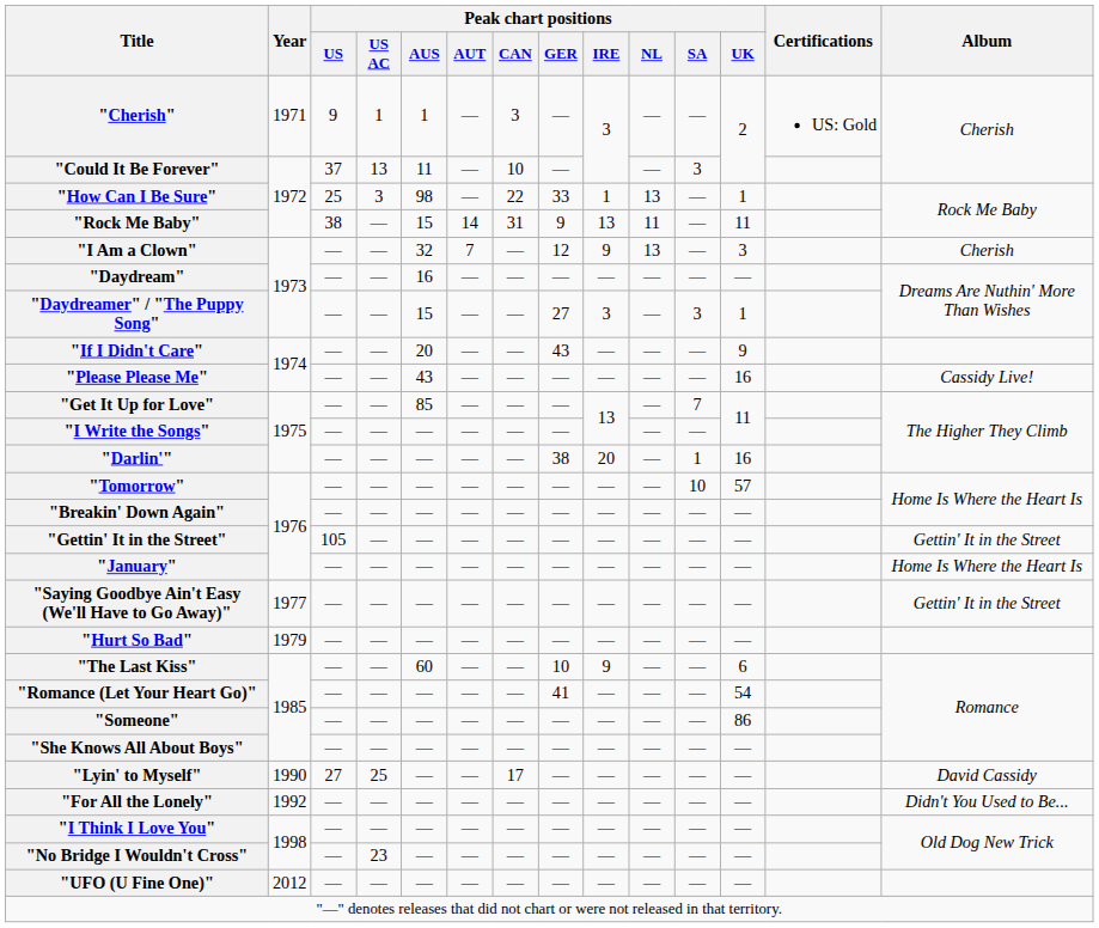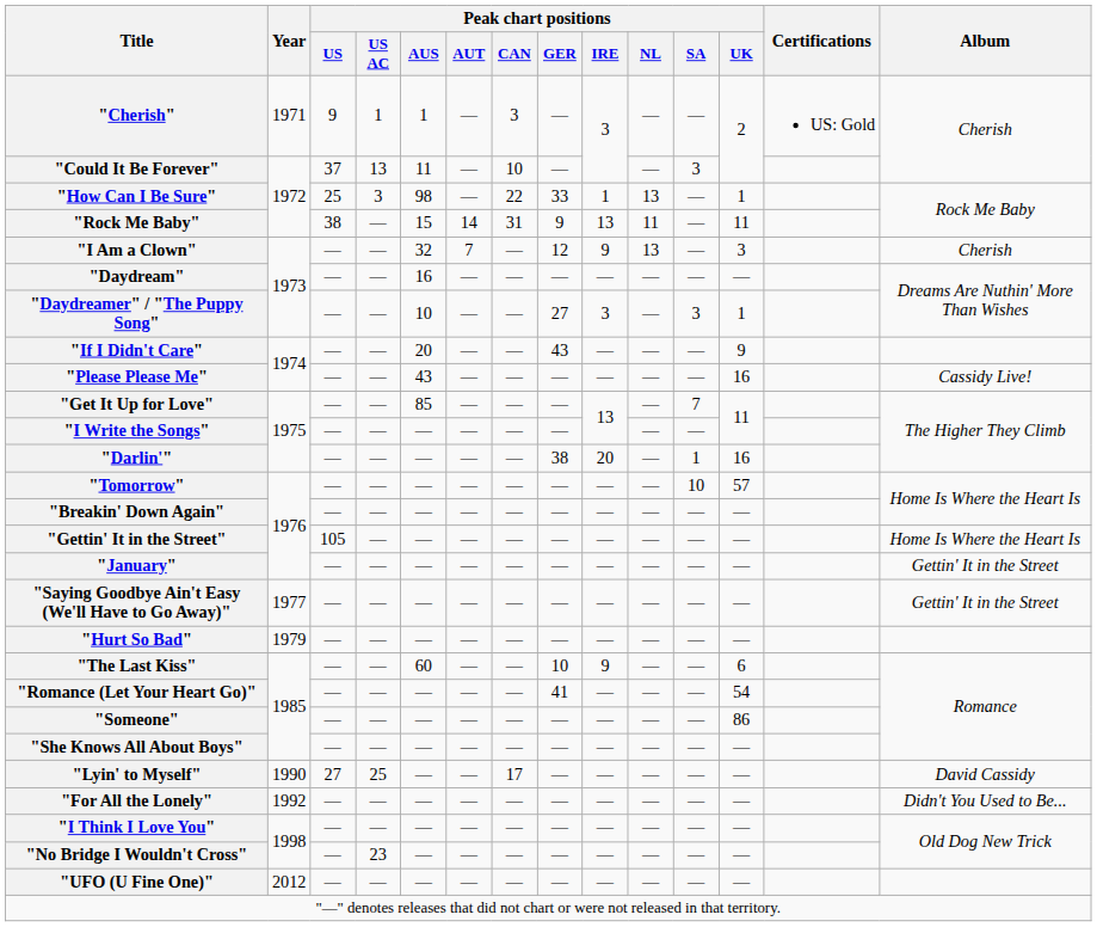 <table class="wikitable plainrowheaders" style="text-align:center;">
 <tr>
 <th rowspan="2" scope="col" style="width:15em;">Title</th>
 <th rowspan="2" scope="col" style="width:2em;">Year</th>
 <th colspan="10">Peak chart positions</th>
 <th rowspan="2">Certifications</th>
 <th rowspan="2" style="width:12em;">Album</th>
 </tr>
 <tr>
 <th style="width:2.5em;font-size:90%"><a href='#'>US</a><br></th>
 <th style="width:2.5em;font-size:90%"><a href='#'>US AC</a><br></th>
 <th style="width:2.5em;font-size:90%"><a href='#'>AUS</a><br></th>
 <th style="width:2.5em;font-size:90%"><a href='#'>AUT</a><br></th>
 <th style="width:2.5em;font-size:90%"><a href='#'>CAN</a><br></th>
 <th style="width:2.5em;font-size:90%"><a href='#'>GER</a><br></th>
 <th style="width:2.5em;font-size:90%"><a href='#'>IRE</a><br></th>
 <th style="width:2.5em;font-size:90%"><a href='#'>NL</a><br></th>
 <th style="width:2.5em;font-size:90%"><a href='#'>SA</a><br></th>
 <th style="width:2.5em;font-size:90%"><a href='#'>UK</a><br></th>
 </tr>
 <tr>
 <th scope="row">"<a href='#'>Cherish</a>"</th>
 <td>1971</td>
 <td>9</td>
 <td>1</td>
 <td>1</td>
 <td>—</td>
 <td>3</td>
 <td>—</td>
 <td rowspan="2">3</td>
 <td>—</td>
 <td>—</td>
 <td rowspan="2">2</td>
 <td><br><ul><li>US: Gold</li></ul></td>
 <td rowspan="2"><em>Cherish</em></td>
 </tr>
 <tr>
 <th scope="row">"Could It Be Forever"</th>
 <td rowspan="3">1972</td>
 <td>37</td>
 <td>13</td>
 <td>11</td>
 <td>—</td>
 <td>10</td>
 <td>—</td>
 <td>—</td>
 <td>3</td>
 <td></td>
 </tr>
 <tr>
 <th scope="row">"<a href='#'>How Can I Be Sure</a>"</th>
 <td>25</td>
 <td>3</td>
 <td>98</td>
 <td>—</td>
 <td>22</td>
 <td>33</td>
 <td>1</td>
 <td>13</td>
 <td>—</td>
 <td>1</td>
 <td></td>
 <td rowspan="2"><em>Rock Me Baby</em></td>
 </tr>
 <tr>
 <th scope="row">"Rock Me Baby"</th>
 <td>38</td>
 <td>—</td>
 <td>15</td>
 <td>14</td>
 <td>31</td>
 <td>9</td>
 <td>13</td>
 <td>11</td>
 <td>—</td>
 <td>11</td>
 <td></td>
 </tr>
 <tr>
 <th scope="row">"I Am a Clown"</th>
 <td rowspan="3">1973</td>
 <td>—</td>
 <td>—</td>
 <td>32</td>
 <td>7</td>
 <td>—</td>
 <td>12</td>
 <td>9</td>
 <td>13</td>
 <td>—</td>
 <td>3</td>
 <td></td>
 <td><em>Cherish</em></td>
 </tr>
 <tr>
 <th scope="row">"Daydream"</th>
 <td>—</td>
 <td>—</td>
 <td>16</td>
 <td>—</td>
 <td>—</td>
 <td>—</td>
 <td>—</td>
 <td>—</td>
 <td>—</td>
 <td>—</td>
 <td></td>
 <td rowspan="2"><em>Dreams Are Nuthin' More Than Wishes</em></td>
 </tr>
 <tr>
 <th scope="row">"<a href='#'>Daydreamer</a>" / "<a href='#'>The Puppy Song</a>"</th>
 <td>—</td>
 <td>—</td>
-<td>15</td>
+<td>10</td>
 <td>—</td>
 <td>—</td>
 <td>27</td>
 <td>3</td>
 <td>—</td>
 <td>3</td>
 <td>1</td>
 <td></td>
 </tr>
 <tr>
 <th scope="row">"<a href='#'>If I Didn't Care</a>"</th>
 <td rowspan="2">1974</td>
 <td>—</td>
 <td>—</td>
 <td>20</td>
 <td>—</td>
 <td>—</td>
 <td>43</td>
 <td>—</td>
 <td>—</td>
 <td>—</td>
 <td>9</td>
 <td></td>
 <td></td>
 </tr>
 <tr>
 <th scope="row">"<a href='#'>Please Please Me</a>"</th>
 <td>—</td>
 <td>—</td>
 <td>43</td>
 <td>—</td>
 <td>—</td>
 <td>—</td>
 <td>—</td>
 <td>—</td>
 <td>—</td>
 <td>16</td>
 <td></td>
 <td><em>Cassidy Live!</em></td>
 </tr>
 <tr>
 <th scope="row">"Get It Up for Love"</th>
 <td rowspan="3">1975</td>
 <td>—</td>
 <td>—</td>
 <td>85</td>
 <td>—</td>
 <td>—</td>
 <td>—</td>
 <td rowspan="2">13</td>
 <td>—</td>
 <td>7</td>
 <td rowspan="2">11</td>
 <td></td>
 <td rowspan="3"><em>The Higher They Climb</em></td>
 </tr>
 <tr>
 <th scope="row">"<a href='#'>I Write the Songs</a>"</th>
 <td>—</td>
 <td>—</td>
 <td>—</td>
 <td>—</td>
 <td>—</td>
 <td>—</td>
 <td>—</td>
 <td>—</td>
 <td></td>
 </tr>
 <tr>
 <th scope="row">"<a href='#'>Darlin'</a>"</th>
 <td>—</td>
 <td>—</td>
 <td>—</td>
 <td>—</td>
 <td>—</td>
 <td>38</td>
 <td>20</td>
 <td>—</td>
 <td>1</td>
 <td>16</td>
 <td></td>
 </tr>
 <tr>
 <th scope="row">"<a href='#'>Tomorrow</a>"</th>
 <td rowspan="4">1976</td>
 <td>—</td>
 <td>—</td>
 <td>—</td>
 <td>—</td>
 <td>—</td>
 <td>—</td>
 <td>—</td>
 <td>—</td>
 <td>10</td>
 <td>57</td>
 <td></td>
 <td rowspan="2"><em>Home Is Where the Heart Is</em></td>
 </tr>
 <tr>
 <th scope="row">"Breakin' Down Again"</th>
 <td>—</td>
 <td>—</td>
 <td>—</td>
 <td>—</td>
 <td>—</td>
 <td>—</td>
 <td>—</td>
 <td>—</td>
 <td>—</td>
 <td>—</td>
 <td></td>
 </tr>
 <tr>
 <th scope="row">"Gettin' It in the Street"</th>
 <td>105</td>
 <td>—</td>
 <td>—</td>
 <td>—</td>
 <td>—</td>
 <td>—</td>
 <td>—</td>
 <td>—</td>
 <td>—</td>
 <td>—</td>
 <td></td>
-<td><em>Gettin' It in the Street</em></td>
+<td><em>Home Is Where the Heart Is</em></td>
 </tr>
 <tr>
 <th scope="row">"<a href='#'>January</a>"</th>
 <td>—</td>
 <td>—</td>
 <td>—</td>
 <td>—</td>
 <td>—</td>
 <td>—</td>
 <td>—</td>
 <td>—</td>
 <td>—</td>
 <td>—</td>
 <td></td>
-<td><em>Home Is Where the Heart Is</em></td>
+<td><em>Gettin' It in the Street</em></td>
 </tr>
 <tr>
 <th scope="row">"Saying Goodbye Ain't Easy (We'll Have to Go Away)"</th>
 <td>1977</td>
 <td>—</td>
 <td>—</td>
 <td>—</td>
 <td>—</td>
 <td>—</td>
 <td>—</td>
 <td>—</td>
 <td>—</td>
 <td>—</td>
 <td>—</td>
 <td></td>
 <td><em>Gettin' It in the Street</em></td>
 </tr>
 <tr>
 <th scope="row">"<a href='#'>Hurt So Bad</a>"</th>
 <td>1979</td>
 <td>—</td>
 <td>—</td>
 <td>—</td>
 <td>—</td>
 <td>—</td>
 <td>—</td>
 <td>—</td>
 <td>—</td>
 <td>—</td>
 <td>—</td>
 <td></td>
 <td></td>
 </tr>
 <tr>
 <th scope="row">"The Last Kiss"</th>
 <td rowspan="4">1985</td>
 <td>—</td>
 <td>—</td>
 <td>60</td>
 <td>—</td>
 <td>—</td>
 <td>10</td>
 <td>9</td>
 <td>—</td>
 <td>—</td>
 <td>6</td>
 <td></td>
 <td rowspan="4"><em>Romance</em></td>
 </tr>
 <tr>
 <th scope="row">"Romance (Let Your Heart Go)"</th>
 <td>—</td>
 <td>—</td>
 <td>—</td>
 <td>—</td>
 <td>—</td>
 <td>41</td>
 <td>—</td>
 <td>—</td>
 <td>—</td>
 <td>54</td>
 <td></td>
 </tr>
 <tr>
 <th scope="row">"Someone"</th>
 <td>—</td>
 <td>—</td>
 <td>—</td>
 <td>—</td>
 <td>—</td>
 <td>—</td>
 <td>—</td>
 <td>—</td>
 <td>—</td>
 <td>86</td>
 <td></td>
 </tr>
 <tr>
 <th scope="row">"She Knows All About Boys"</th>
 <td>—</td>
 <td>—</td>
 <td>—</td>
 <td>—</td>
 <td>—</td>
 <td>—</td>
 <td>—</td>
 <td>—</td>
 <td>—</td>
 <td>—</td>
 <td></td>
 </tr>
 <tr>
 <th scope="row">"Lyin' to Myself"</th>
 <td>1990</td>
 <td>27</td>
 <td>25</td>
 <td>—</td>
 <td>—</td>
 <td>17</td>
 <td>—</td>
 <td>—</td>
 <td>—</td>
 <td>—</td>
 <td>—</td>
 <td></td>
 <td><em>David Cassidy</em></td>
 </tr>
 <tr>
 <th scope="row">"For All the Lonely"</th>
 <td>1992</td>
 <td>—</td>
 <td>—</td>
 <td>—</td>
 <td>—</td>
 <td>—</td>
 <td>—</td>
 <td>—</td>
 <td>—</td>
 <td>—</td>
 <td>—</td>
 <td></td>
 <td><em>Didn't You Used to Be...</em></td>
 </tr>
 <tr>
 <th scope="row">"<a href='#'>I Think I Love You</a>" </th>
 <td rowspan="2">1998</td>
 <td>—</td>
 <td>—</td>
 <td>—</td>
 <td>—</td>
 <td>—</td>
 <td>—</td>
 <td>—</td>
 <td>—</td>
 <td>—</td>
 <td>—</td>
 <td></td>
 <td rowspan="2"><em>Old Dog New Trick</em></td>
 </tr>
 <tr>
 <th scope="row">"No Bridge I Wouldn't Cross" </th>
 <td>—</td>
 <td>23</td>
 <td>—</td>
 <td>—</td>
 <td>—</td>
 <td>—</td>
 <td>—</td>
 <td>—</td>
 <td>—</td>
 <td>—</td>
 <td></td>
 </tr>
 <tr>
 <th scope="row">"UFO (U Fine One)"</th>
 <td>2012</td>
 <td>—</td>
 <td>—</td>
 <td>—</td>
 <td>—</td>
 <td>—</td>
 <td>—</td>
 <td>—</td>
 <td>—</td>
 <td>—</td>
 <td>—</td>
 <td></td>
 <td></td>
 </tr>
 <tr>
 <td colspan="14" style="font-size:90%">"—" denotes releases that did not chart or were not released in that territory.</td>
 </tr>
 </table>
